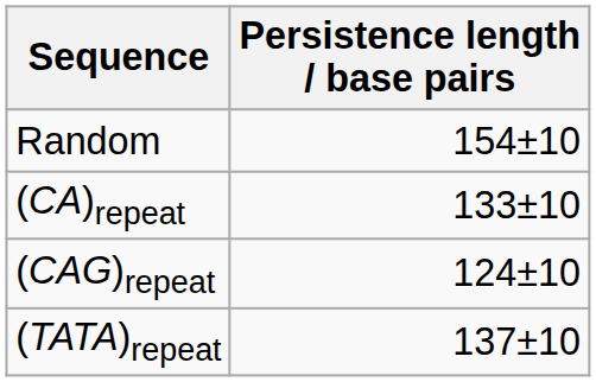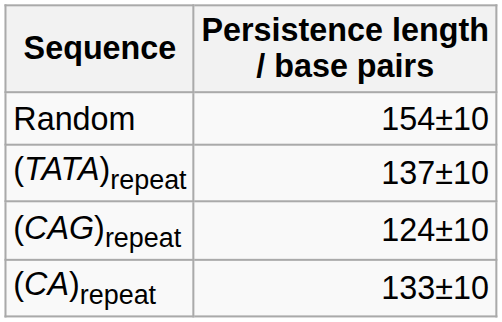 <table align="right" class="wikitable">
 <tr>
 <th>Sequence</th>
 <th>Persistence length<br>/ base pairs</th>
 </tr>
 <tr>
 <td>Random</td>
 <td align="right">154±10</td>
 </tr>
 <tr>
-<td>(<em>CA</em>)<sub>repeat</sub></td>
-<td align="right">133±10</td>
+<td>(<em>TATA</em>)<sub>repeat</sub></td>
+<td align="right">137±10</td>
 </tr>
 <tr>
 <td>(<em>CAG</em>)<sub>repeat</sub></td>
 <td align="right">124±10</td>
 </tr>
 <tr>
-<td>(<em>TATA</em>)<sub>repeat</sub></td>
-<td align="right">137±10</td>
+<td>(<em>CA</em>)<sub>repeat</sub></td>
+<td align="right">133±10</td>
 </tr>
 </table>
